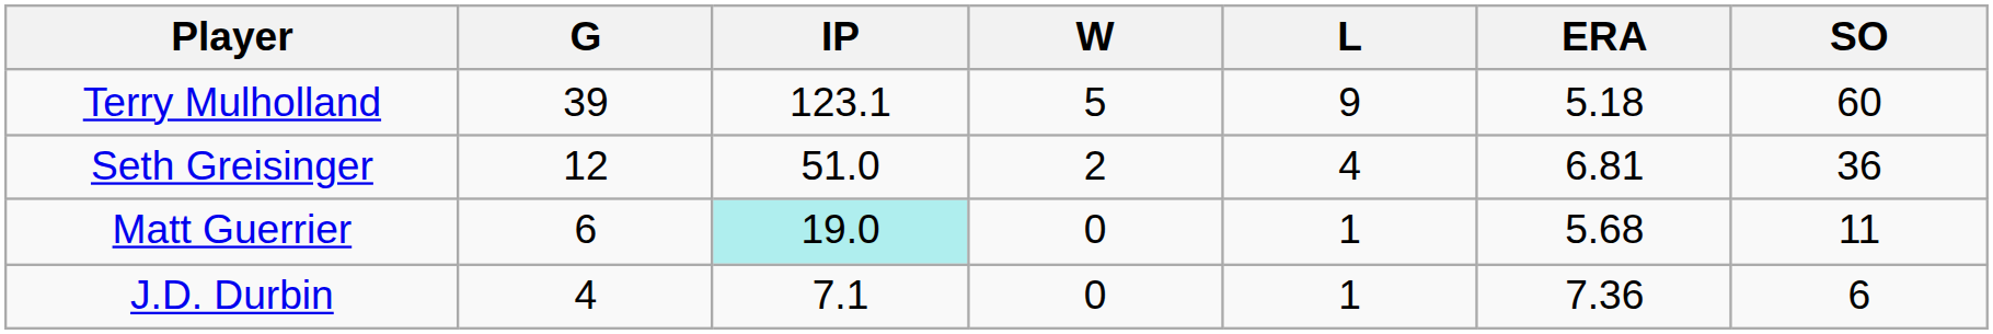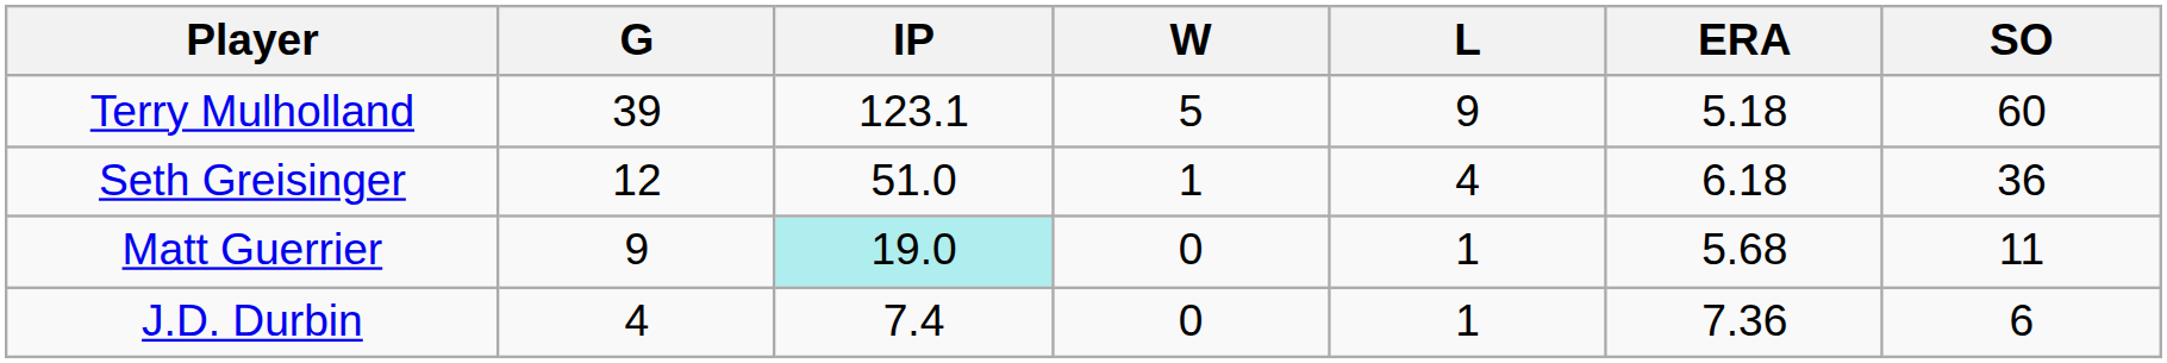 <table class="wikitable sortable">
 <tr>
 <th bgcolor="#DDDDFF" width="16%">Player</th>
 <th bgcolor="#DDDDFF" width="9%">G</th>
 <th bgcolor="#DDDDFF" width="9%">IP</th>
 <th bgcolor="#DDDDFF" width="9%">W</th>
 <th bgcolor="#DDDDFF" width="9%">L</th>
 <th bgcolor="#DDDDFF" width="9%">ERA</th>
 <th bgcolor="#DDDDFF" width="9%">SO</th>
 </tr>
 <tr align="center">
 <td><a href='#'>Terry Mulholland</a></td>
 <td>39</td>
 <td>123.1</td>
 <td>5</td>
 <td>9</td>
 <td>5.18</td>
 <td>60</td>
 </tr>
 <tr align="center">
 <td><a href='#'>Seth Greisinger</a></td>
 <td>12</td>
 <td>51.0</td>
-<td>2</td>
+<td>1</td>
 <td>4</td>
-<td>6.81</td>
+<td>6.18</td>
 <td>36</td>
 </tr>
 <tr align="center">
 <td><a href='#'>Matt Guerrier</a></td>
-<td>6</td>
+<td>9</td>
 <td style="background: paleturquoise;">19.0</td>
 <td>0</td>
 <td>1</td>
 <td>5.68</td>
 <td>11</td>
 </tr>
 <tr align="center">
 <td><a href='#'>J.D. Durbin</a></td>
 <td>4</td>
-<td>7.1</td>
+<td>7.4</td>
 <td>0</td>
 <td>1</td>
 <td>7.36</td>
 <td>6</td>
 </tr>
 </table>
